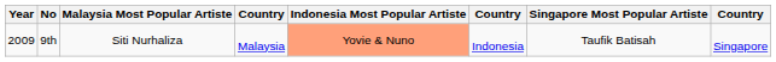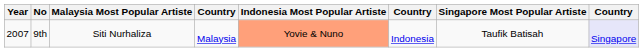 <table class="wikitable" style="text-align:center">
 <tr>
 <th>Year</th>
 <th>No</th>
 <th>Malaysia Most Popular Artiste</th>
 <th>Country</th>
 <th>Indonesia Most Popular Artiste</th>
 <th>Country</th>
 <th>Singapore Most Popular Artiste</th>
 <th>Country</th>
 </tr>
 <tr>
-<td>2009</td>
+<td>2007</td>
 <td>9th</td>
 <td>Siti Nurhaliza</td>
 <td> <br> <a href='#'>Malaysia</a></td>
 <td style="background: lightsalmon;">Yovie & Nuno</td>
 <td> <br> <a href='#'>Indonesia</a></td>
 <td>Taufik Batisah</td>
-<td> <br> <a href='#'>Singapore</a></td>
+<td style="background: lavender;"> <br> <a href='#'>Singapore</a></td>
 </tr>
 </table>
